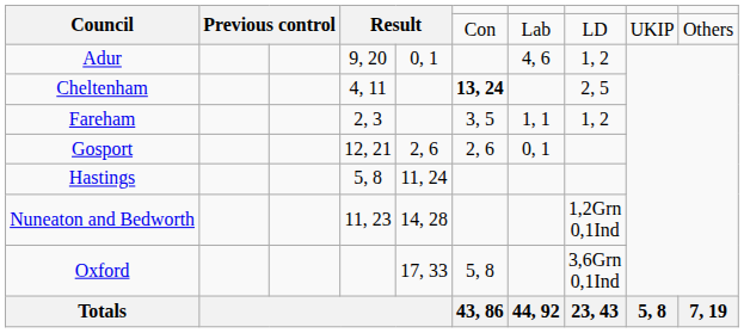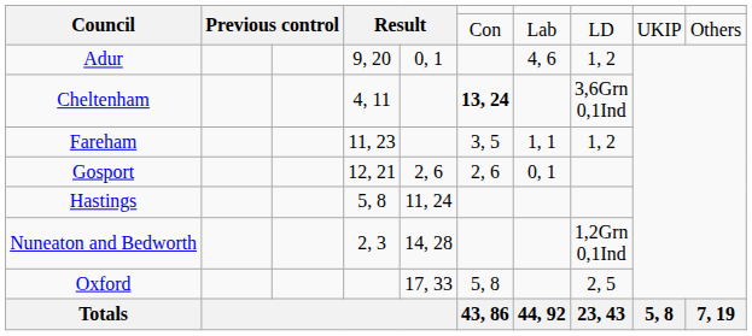 <table class="sortable wikitable" style="text-align:center">
 <tr>
 <th rowspan="2">Council</th>
 <th colspan="2" rowspan="2">Previous control</th>
 <th colspan="2" rowspan="2">Result</th>
 <td></td>
 <td></td>
 <td></td>
 <td></td>
 <td></td>
 </tr>
 <tr>
 <td>Con</td>
 <td>Lab</td>
 <td>LD</td>
 <td>UKIP</td>
 <td>Others</td>
 </tr>
 <tr>
 <td><a href='#'>Adur</a></td>
 <td></td>
 <td></td>
 <td>9, 20</td>
 <td>0, 1</td>
 <td></td>
 <td>4, 6</td>
 <td>1, 2</td>
 </tr>
 <tr>
 <td><a href='#'>Cheltenham</a></td>
 <td></td>
 <td></td>
 <td>4, 11</td>
 <td></td>
 <td><strong>13, 24</strong></td>
 <td></td>
-<td>2, 5</td>
+<td>3,6Grn<br>0,1Ind</td>
 </tr>
 <tr>
 <td><a href='#'>Fareham</a></td>
 <td></td>
 <td></td>
-<td>2, 3</td>
+<td>11, 23</td>
 <td></td>
 <td>3, 5</td>
 <td>1, 1</td>
 <td>1, 2</td>
 </tr>
 <tr>
 <td><a href='#'>Gosport</a></td>
 <td></td>
 <td></td>
 <td>12, 21</td>
 <td>2, 6</td>
 <td>2, 6</td>
 <td>0, 1</td>
 <td></td>
 </tr>
 <tr>
 <td><a href='#'>Hastings</a></td>
 <td></td>
 <td></td>
 <td>5, 8</td>
 <td>11, 24</td>
 <td></td>
 <td></td>
 <td></td>
 </tr>
 <tr>
 <td><a href='#'>Nuneaton and Bedworth</a></td>
 <td></td>
 <td></td>
-<td>11, 23</td>
+<td>2, 3</td>
 <td>14, 28</td>
 <td></td>
 <td></td>
 <td>1,2Grn<br>0,1Ind</td>
 </tr>
 <tr>
 <td><a href='#'>Oxford</a></td>
 <td></td>
 <td></td>
 <td></td>
 <td>17, 33</td>
 <td>5, 8</td>
 <td></td>
-<td>3,6Grn<br>0,1Ind</td>
+<td>2, 5</td>
 </tr>
 <tr>
 <th>Totals</th>
 <th colspan=4></th>
 <th>43, 86</th>
 <th>44, 92</th>
 <th>23, 43</th>
 <th>5, 8</th>
 <th>7, 19</th>
 </tr>
 </table>
